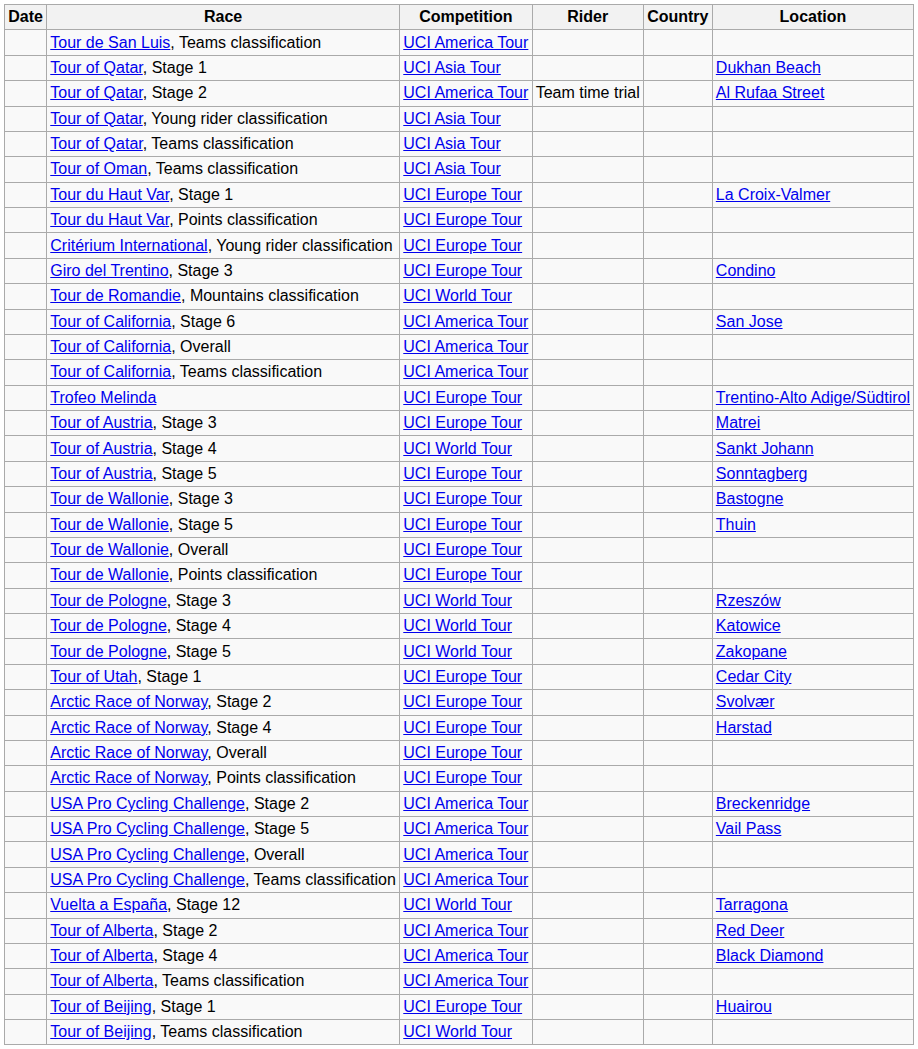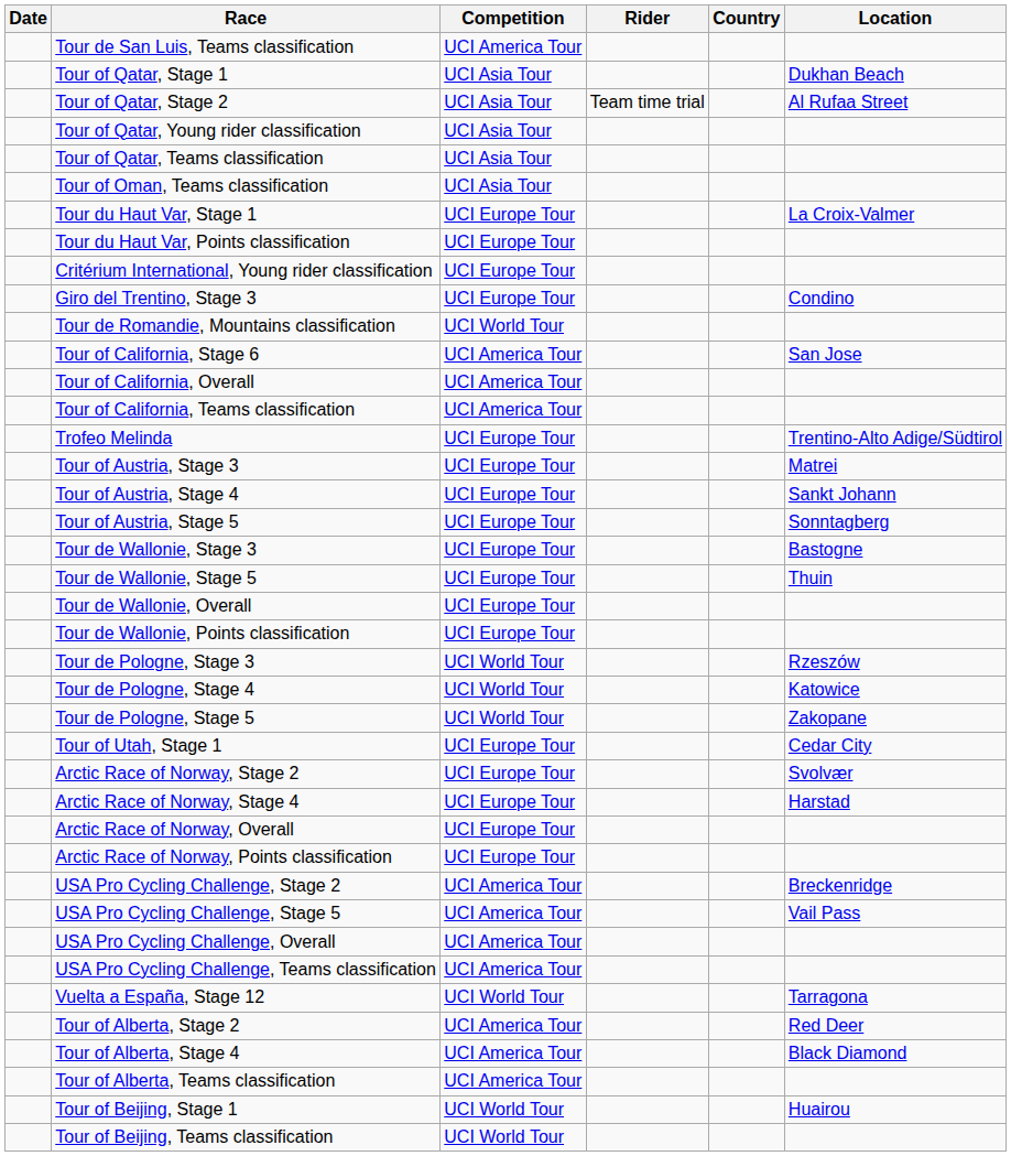 <table class="wikitable sortable">
 <tr>
 <th>Date</th>
 <th>Race</th>
 <th>Competition</th>
 <th>Rider</th>
 <th>Country</th>
 <th>Location</th>
 </tr>
 <tr>
 <td></td>
 <td><a href='#'>Tour de San Luis</a>, Teams classification</td>
 <td><a href='#'>UCI America Tour</a></td>
 <td align="center"></td>
 <td></td>
 <td></td>
 </tr>
 <tr>
 <td></td>
 <td><a href='#'>Tour of Qatar</a>, Stage 1</td>
 <td><a href='#'>UCI Asia Tour</a></td>
 <td></td>
 <td></td>
 <td><a href='#'>Dukhan Beach</a></td>
 </tr>
 <tr>
 <td></td>
 <td><a href='#'>Tour of Qatar</a>, Stage 2</td>
-<td><a href='#'>UCI America Tour</a></td>
+<td><a href='#'>UCI Asia Tour</a></td>
 <td>Team time trial</td>
 <td></td>
 <td><a href='#'>Al Rufaa Street</a></td>
 </tr>
 <tr>
 <td></td>
 <td><a href='#'>Tour of Qatar</a>, Young rider classification</td>
 <td><a href='#'>UCI Asia Tour</a></td>
 <td></td>
 <td></td>
 <td></td>
 </tr>
 <tr>
 <td></td>
 <td><a href='#'>Tour of Qatar</a>, Teams classification</td>
 <td><a href='#'>UCI Asia Tour</a></td>
 <td align="center"></td>
 <td></td>
 <td></td>
 </tr>
 <tr>
 <td></td>
 <td><a href='#'>Tour of Oman</a>, Teams classification</td>
 <td><a href='#'>UCI Asia Tour</a></td>
 <td align="center"></td>
 <td></td>
 <td></td>
 </tr>
 <tr>
 <td></td>
 <td><a href='#'>Tour du Haut Var</a>, Stage 1</td>
 <td><a href='#'>UCI Europe Tour</a></td>
 <td></td>
 <td></td>
 <td><a href='#'>La Croix-Valmer</a></td>
 </tr>
 <tr>
 <td></td>
 <td><a href='#'>Tour du Haut Var</a>, Points classification</td>
 <td><a href='#'>UCI Europe Tour</a></td>
 <td></td>
 <td></td>
 <td></td>
 </tr>
 <tr>
 <td></td>
 <td><a href='#'>Critérium International</a>, Young rider classification</td>
 <td><a href='#'>UCI Europe Tour</a></td>
 <td></td>
 <td></td>
 <td></td>
 </tr>
 <tr>
 <td></td>
 <td><a href='#'>Giro del Trentino</a>, Stage 3</td>
 <td><a href='#'>UCI Europe Tour</a></td>
 <td></td>
 <td></td>
 <td><a href='#'>Condino</a></td>
 </tr>
 <tr>
 <td></td>
 <td><a href='#'>Tour de Romandie</a>, Mountains classification</td>
 <td><a href='#'>UCI World Tour</a></td>
 <td></td>
 <td></td>
 <td></td>
 </tr>
 <tr>
 <td></td>
 <td><a href='#'>Tour of California</a>, Stage 6</td>
 <td><a href='#'>UCI America Tour</a></td>
 <td></td>
 <td></td>
 <td><a href='#'>San Jose</a></td>
 </tr>
 <tr>
 <td></td>
 <td><a href='#'>Tour of California</a>, Overall</td>
 <td><a href='#'>UCI America Tour</a></td>
 <td></td>
 <td></td>
 <td></td>
 </tr>
 <tr>
 <td></td>
 <td><a href='#'>Tour of California</a>, Teams classification</td>
 <td><a href='#'>UCI America Tour</a></td>
 <td align="center"></td>
 <td></td>
 <td></td>
 </tr>
 <tr>
 <td></td>
 <td><a href='#'>Trofeo Melinda</a></td>
 <td><a href='#'>UCI Europe Tour</a></td>
 <td></td>
 <td></td>
 <td><a href='#'>Trentino-Alto Adige/Südtirol</a></td>
 </tr>
 <tr>
 <td></td>
 <td><a href='#'>Tour of Austria</a>, Stage 3</td>
 <td><a href='#'>UCI Europe Tour</a></td>
 <td></td>
 <td></td>
 <td><a href='#'>Matrei</a></td>
 </tr>
 <tr>
 <td></td>
 <td><a href='#'>Tour of Austria</a>, Stage 4</td>
-<td><a href='#'>UCI World Tour</a></td>
+<td><a href='#'>UCI Europe Tour</a></td>
 <td></td>
 <td></td>
 <td><a href='#'>Sankt Johann</a></td>
 </tr>
 <tr>
 <td></td>
 <td><a href='#'>Tour of Austria</a>, Stage 5</td>
 <td><a href='#'>UCI Europe Tour</a></td>
 <td></td>
 <td></td>
 <td><a href='#'>Sonntagberg</a></td>
 </tr>
 <tr>
 <td></td>
 <td><a href='#'>Tour de Wallonie</a>, Stage 3</td>
 <td><a href='#'>UCI Europe Tour</a></td>
 <td></td>
 <td></td>
 <td><a href='#'>Bastogne</a></td>
 </tr>
 <tr>
 <td></td>
 <td><a href='#'>Tour de Wallonie</a>, Stage 5</td>
 <td><a href='#'>UCI Europe Tour</a></td>
 <td></td>
 <td></td>
 <td><a href='#'>Thuin</a></td>
 </tr>
 <tr>
 <td></td>
 <td><a href='#'>Tour de Wallonie</a>, Overall</td>
 <td><a href='#'>UCI Europe Tour</a></td>
 <td></td>
 <td></td>
 <td></td>
 </tr>
 <tr>
 <td></td>
 <td><a href='#'>Tour de Wallonie</a>, Points classification</td>
 <td><a href='#'>UCI Europe Tour</a></td>
 <td></td>
 <td></td>
 <td></td>
 </tr>
 <tr>
 <td></td>
 <td><a href='#'>Tour de Pologne</a>, Stage 3</td>
 <td><a href='#'>UCI World Tour</a></td>
 <td></td>
 <td></td>
 <td><a href='#'>Rzeszów</a></td>
 </tr>
 <tr>
 <td></td>
 <td><a href='#'>Tour de Pologne</a>, Stage 4</td>
 <td><a href='#'>UCI World Tour</a></td>
 <td></td>
 <td></td>
 <td><a href='#'>Katowice</a></td>
 </tr>
 <tr>
 <td></td>
 <td><a href='#'>Tour de Pologne</a>, Stage 5</td>
 <td><a href='#'>UCI World Tour</a></td>
 <td></td>
 <td></td>
 <td><a href='#'>Zakopane</a></td>
 </tr>
 <tr>
 <td></td>
 <td><a href='#'>Tour of Utah</a>, Stage 1</td>
 <td><a href='#'>UCI Europe Tour</a></td>
 <td></td>
 <td></td>
 <td><a href='#'>Cedar City</a></td>
 </tr>
 <tr>
 <td></td>
 <td><a href='#'>Arctic Race of Norway</a>, Stage 2</td>
 <td><a href='#'>UCI Europe Tour</a></td>
 <td></td>
 <td></td>
 <td><a href='#'>Svolvær</a></td>
 </tr>
 <tr>
 <td></td>
 <td><a href='#'>Arctic Race of Norway</a>, Stage 4</td>
 <td><a href='#'>UCI Europe Tour</a></td>
 <td></td>
 <td></td>
 <td><a href='#'>Harstad</a></td>
 </tr>
 <tr>
 <td></td>
 <td><a href='#'>Arctic Race of Norway</a>, Overall</td>
 <td><a href='#'>UCI Europe Tour</a></td>
 <td></td>
 <td></td>
 <td></td>
 </tr>
 <tr>
 <td></td>
 <td><a href='#'>Arctic Race of Norway</a>, Points classification</td>
 <td><a href='#'>UCI Europe Tour</a></td>
 <td></td>
 <td></td>
 <td></td>
 </tr>
 <tr>
 <td></td>
 <td><a href='#'>USA Pro Cycling Challenge</a>, Stage 2</td>
 <td><a href='#'>UCI America Tour</a></td>
 <td></td>
 <td></td>
 <td><a href='#'>Breckenridge</a></td>
 </tr>
 <tr>
 <td></td>
 <td><a href='#'>USA Pro Cycling Challenge</a>, Stage 5</td>
 <td><a href='#'>UCI America Tour</a></td>
 <td></td>
 <td></td>
 <td><a href='#'>Vail Pass</a></td>
 </tr>
 <tr>
 <td></td>
 <td><a href='#'>USA Pro Cycling Challenge</a>, Overall</td>
 <td><a href='#'>UCI America Tour</a></td>
 <td></td>
 <td></td>
 <td></td>
 </tr>
 <tr>
 <td></td>
 <td><a href='#'>USA Pro Cycling Challenge</a>, Teams classification</td>
 <td><a href='#'>UCI America Tour</a></td>
 <td align="center"></td>
 <td></td>
 <td></td>
 </tr>
 <tr>
 <td></td>
 <td><a href='#'>Vuelta a España</a>, Stage 12</td>
 <td><a href='#'>UCI World Tour</a></td>
 <td></td>
 <td></td>
 <td><a href='#'>Tarragona</a></td>
 </tr>
 <tr>
 <td></td>
 <td><a href='#'>Tour of Alberta</a>, Stage 2</td>
 <td><a href='#'>UCI America Tour</a></td>
 <td></td>
 <td></td>
 <td><a href='#'>Red Deer</a></td>
 </tr>
 <tr>
 <td></td>
 <td><a href='#'>Tour of Alberta</a>, Stage 4</td>
 <td><a href='#'>UCI America Tour</a></td>
 <td></td>
 <td></td>
 <td><a href='#'>Black Diamond</a></td>
 </tr>
 <tr>
 <td></td>
 <td><a href='#'>Tour of Alberta</a>, Teams classification</td>
 <td><a href='#'>UCI America Tour</a></td>
 <td align="center"></td>
 <td></td>
 <td></td>
 </tr>
 <tr>
 <td></td>
 <td><a href='#'>Tour of Beijing</a>, Stage 1</td>
-<td><a href='#'>UCI Europe Tour</a></td>
+<td><a href='#'>UCI World Tour</a></td>
 <td></td>
 <td></td>
 <td><a href='#'>Huairou</a></td>
 </tr>
 <tr>
 <td></td>
 <td><a href='#'>Tour of Beijing</a>, Teams classification</td>
 <td><a href='#'>UCI World Tour</a></td>
 <td align="center"></td>
 <td></td>
 <td></td>
 </tr>
 </table>
